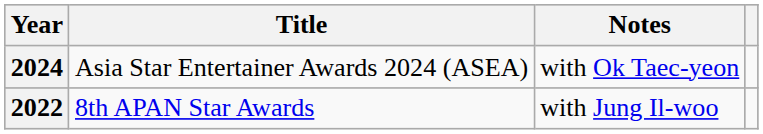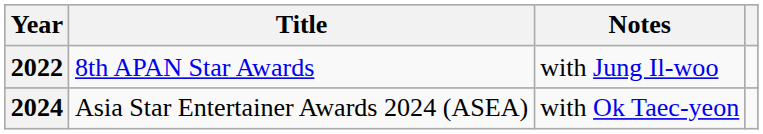 <table class="wikitable plainrowheaders">
 <tr>
 <th scope="col">Year</th>
 <th scope="col">Title</th>
 <th scope="col">Notes</th>
 <th scope="col" class="unsortable"></th>
 </tr>
 <tr>
+<th scope="row">2022</th>
+<td><a href='#'>8th APAN Star Awards</a></td>
+<td>with <a href='#'>Jung Il-woo</a></td>
+<td></td>
+</tr>
+<tr>
 <th scope="row">2024</th>
 <td>Asia Star Entertainer Awards 2024 (ASEA)</td>
 <td>with <a href='#'>Ok Taec-yeon</a></td>
 <td></td>
 </tr>
-<tr>
-<th scope="row">2022</th>
-<td><a href='#'>8th APAN Star Awards</a></td>
-<td>with <a href='#'>Jung Il-woo</a></td>
-<td></td>
-</tr>
 </table>
